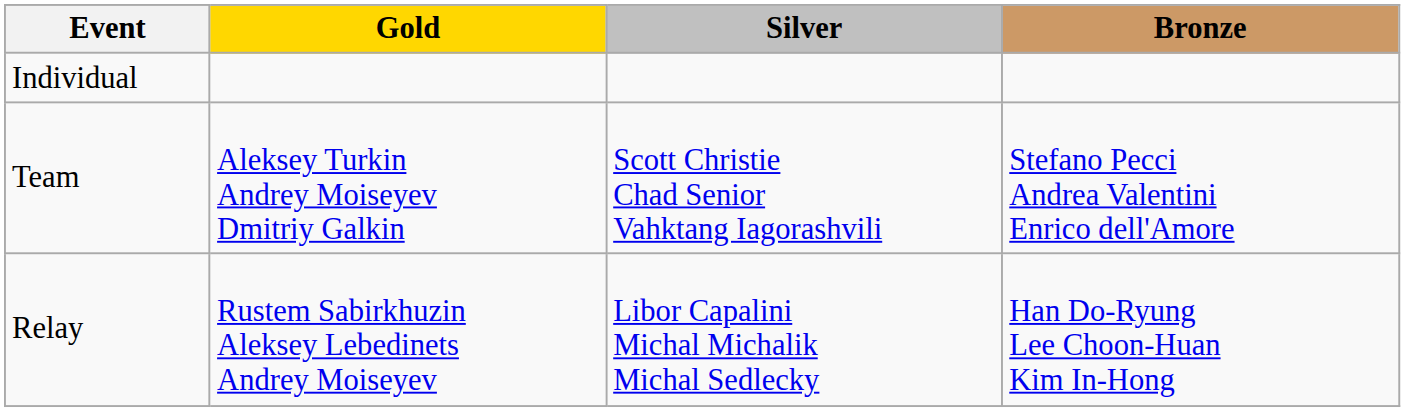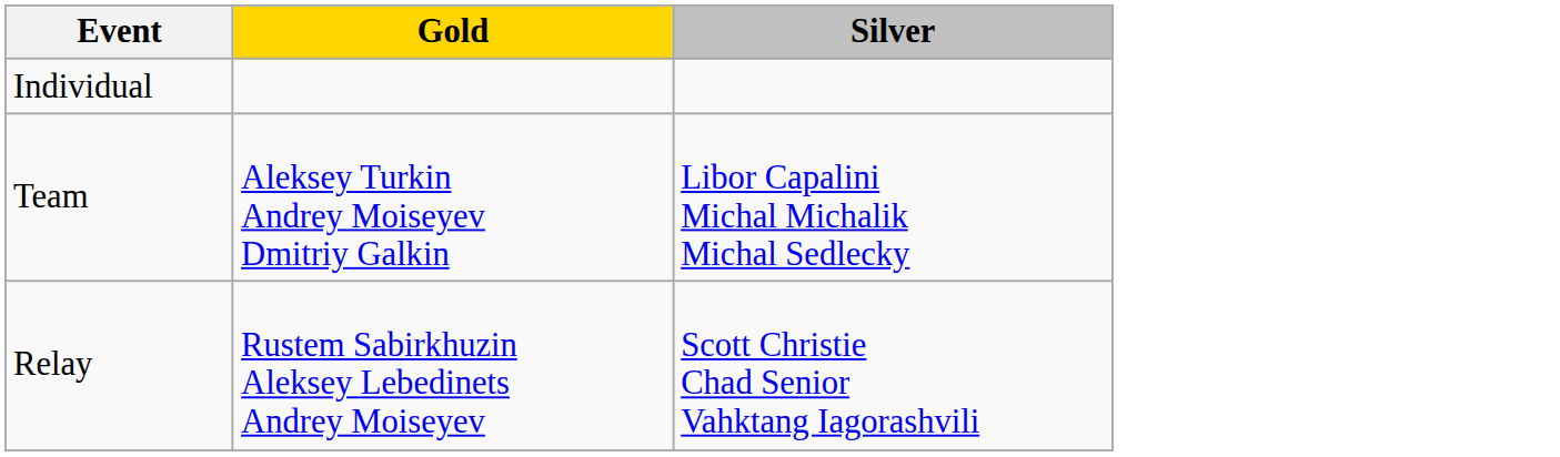 <table class="wikitable">
 <tr>
 <th width="100">Event</th>
 <th style="background-color:gold;" width="200"> Gold</th>
 <th style="background-color:silver;" width="200"> Silver</th>
-<th style="background-color:#CC9966;" width="200"> Bronze</th>
 </tr>
 <tr>
 <td>Individual</td>
-<td></td>
 <td></td>
 <td></td>
 </tr>
 <tr>
 <td>Team</td>
 <td><br> <a href='#'>Aleksey Turkin</a><br> <a href='#'>Andrey Moiseyev</a><br> <a href='#'>Dmitriy Galkin</a></td>
-<td><br> <a href='#'>Scott Christie</a><br> <a href='#'>Chad Senior</a><br> <a href='#'>Vahktang Iagorashvili</a></td>
-<td><br> <a href='#'>Stefano Pecci</a><br> <a href='#'>Andrea Valentini</a><br> <a href='#'>Enrico dell'Amore</a></td>
+<td><br> <a href='#'>Libor Capalini</a><br> <a href='#'>Michal Michalik</a><br> <a href='#'>Michal Sedlecky</a></td>
 </tr>
 <tr>
 <td>Relay</td>
 <td><br> <a href='#'>Rustem Sabirkhuzin</a><br> <a href='#'>Aleksey Lebedinets</a><br> <a href='#'>Andrey Moiseyev</a></td>
-<td><br> <a href='#'>Libor Capalini</a><br> <a href='#'>Michal Michalik</a><br> <a href='#'>Michal Sedlecky</a></td>
-<td><br> <a href='#'>Han Do-Ryung</a><br> <a href='#'>Lee Choon-Huan</a><br> <a href='#'>Kim In-Hong</a></td>
+<td><br> <a href='#'>Scott Christie</a><br> <a href='#'>Chad Senior</a><br> <a href='#'>Vahktang Iagorashvili</a></td>
 </tr>
 </table>
